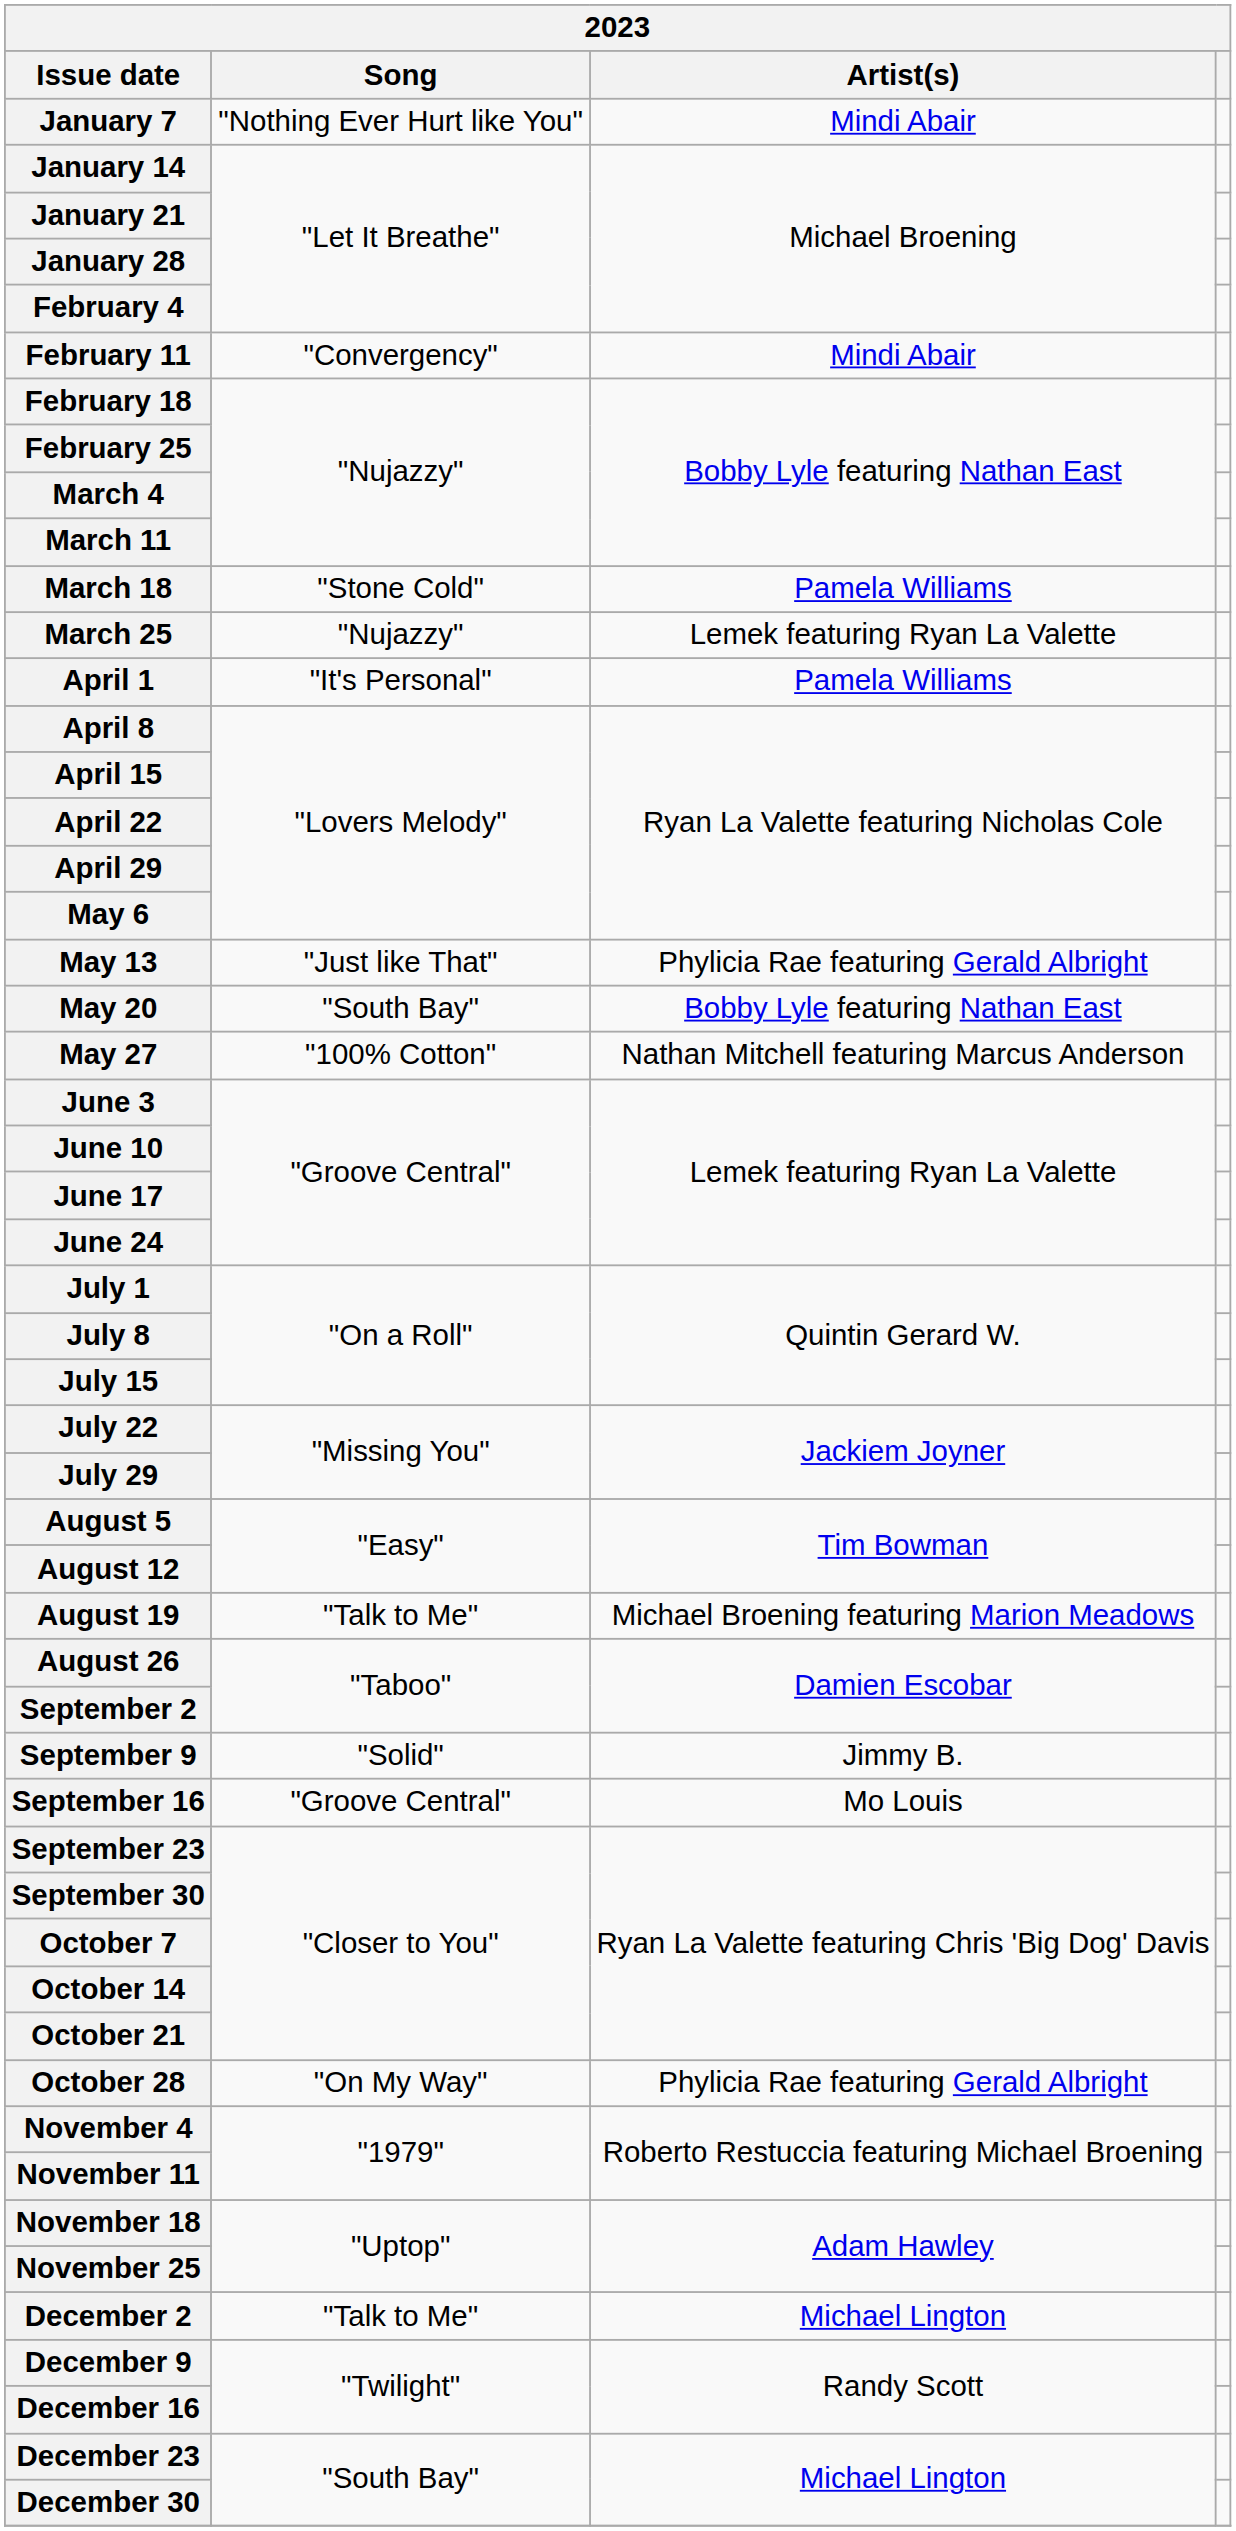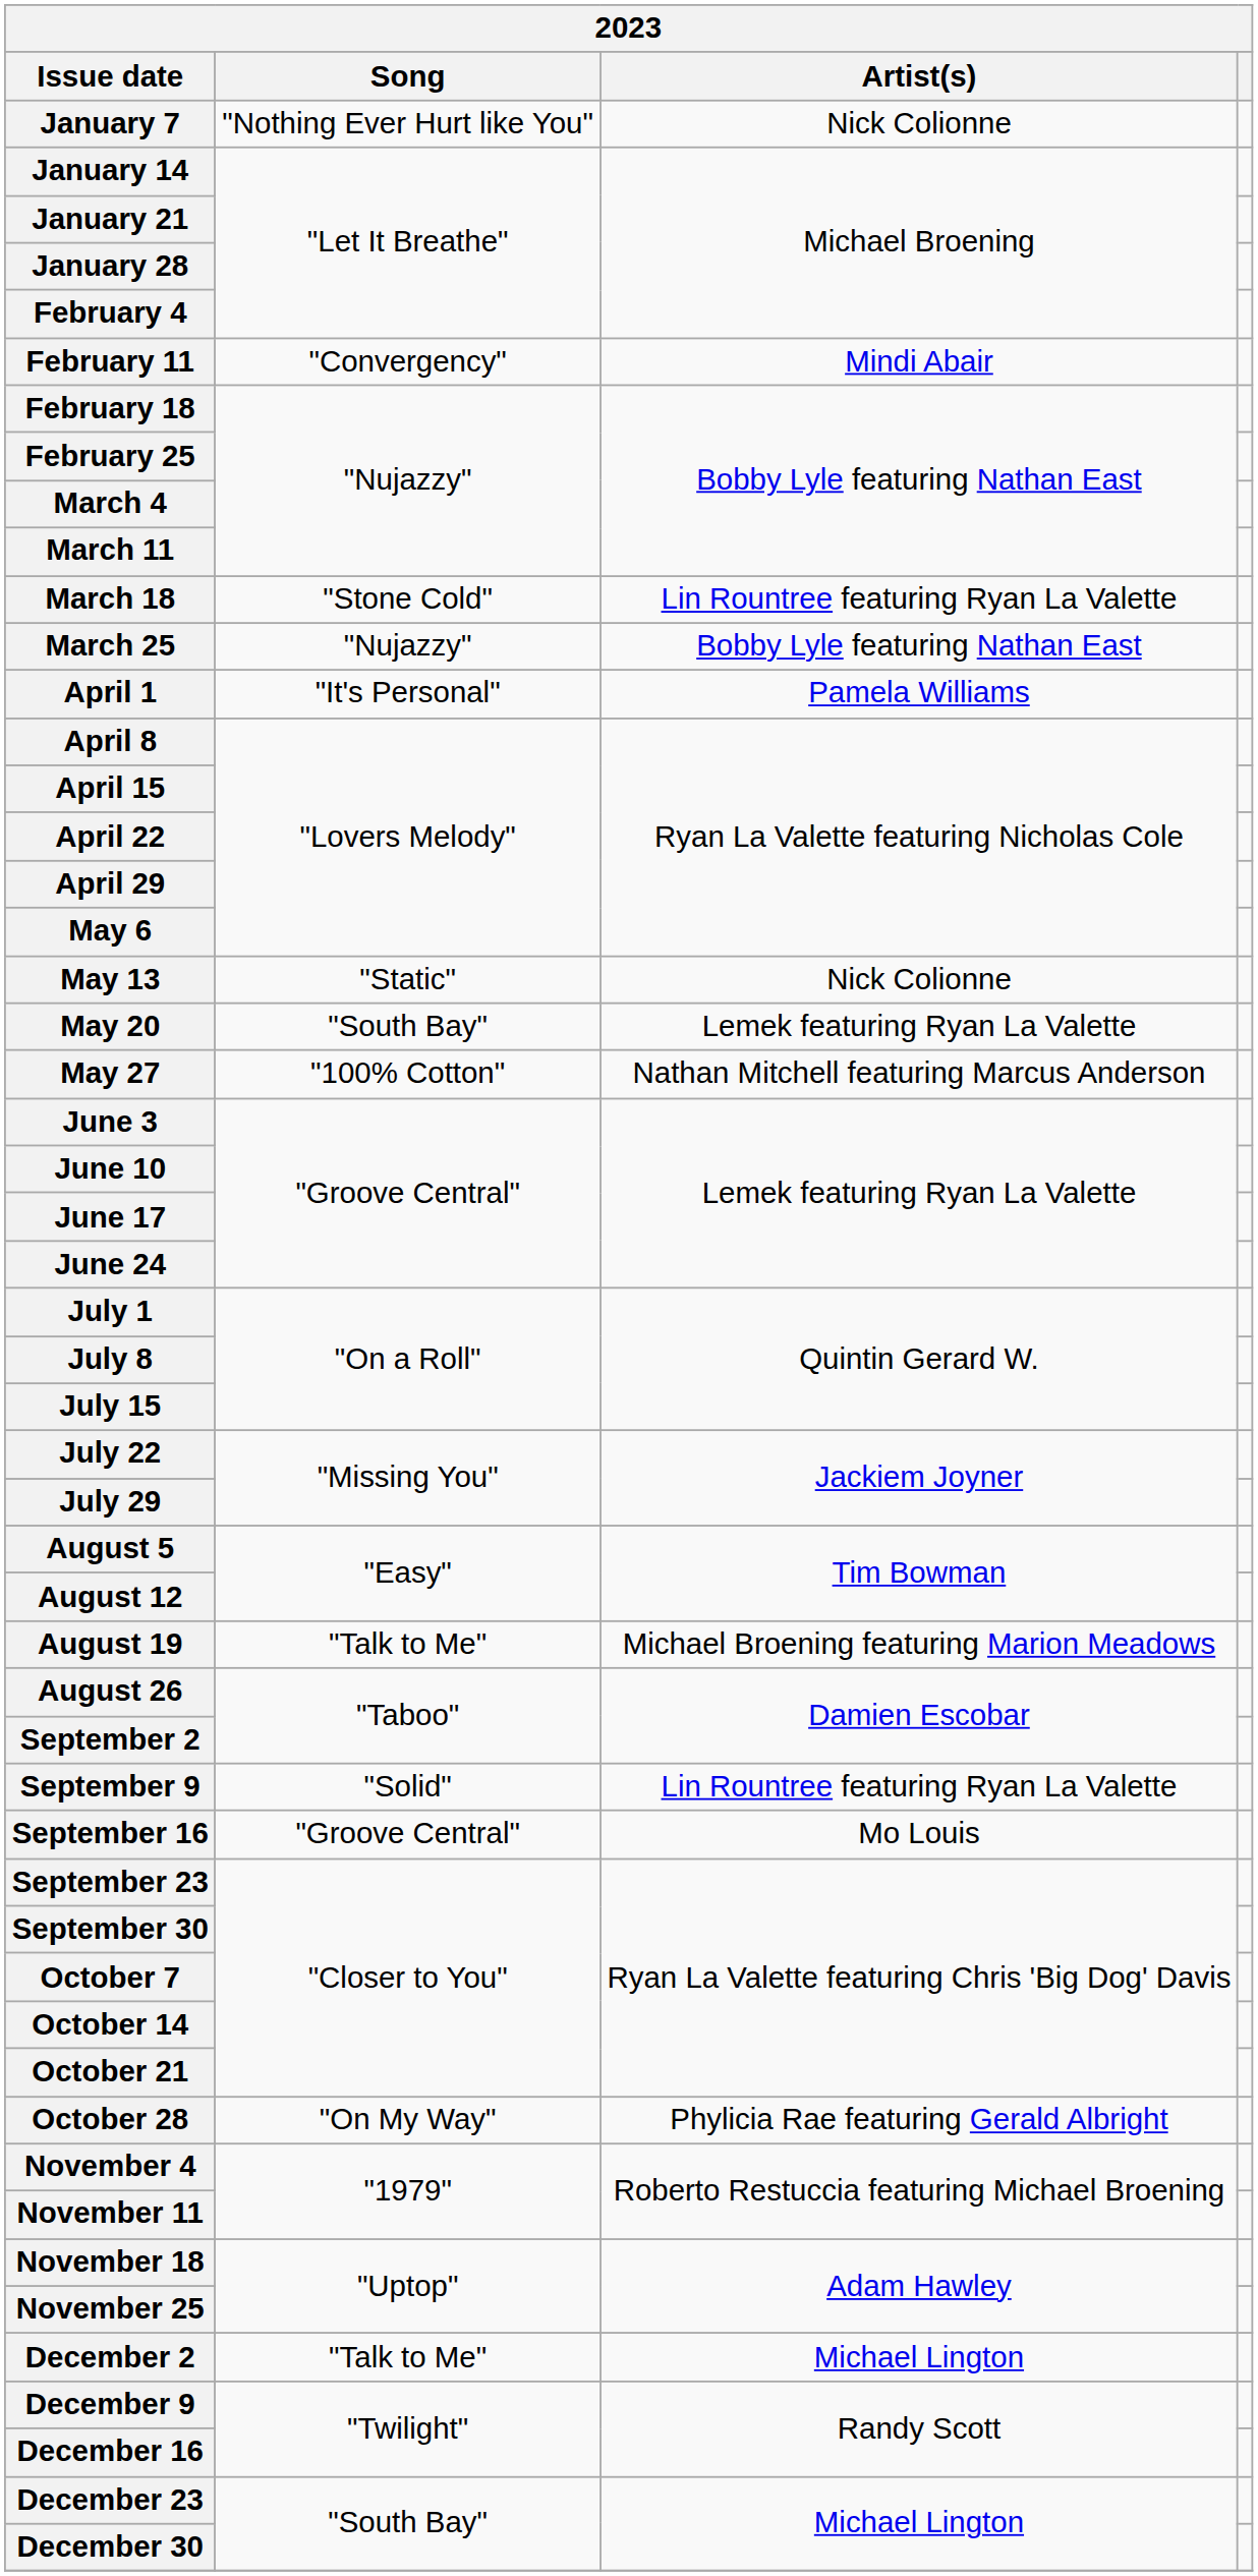 <table class="wikitable plainrowheaders" style="text-align: center;">
 <tr>
 <th colspan="5">2023</th>
 </tr>
 <tr>
 <th scope="col">Issue date</th>
 <th scope="col">Song</th>
 <th scope="col">Artist(s)</th>
 <th scope="col"></th>
 </tr>
 <tr>
 <th scope="row">January 7</th>
 <td>"Nothing Ever Hurt like You"</td>
-<td><a href='#'>Mindi Abair</a></td>
+<td>Nick Colionne</td>
 <td align="center"></td>
 </tr>
 <tr>
 <th scope="row">January 14</th>
 <td rowspan="4">"Let It Breathe"</td>
 <td rowspan="4">Michael Broening</td>
 <td align="center"></td>
 </tr>
 <tr>
 <th scope="row">January 21</th>
 <td align="center"></td>
 </tr>
 <tr>
 <th scope="row">January 28</th>
 <td align="center"></td>
 </tr>
 <tr>
 <th scope="row">February 4</th>
 <td align="center"></td>
 </tr>
 <tr>
 <th scope="row">February 11</th>
 <td>"Convergency"</td>
 <td><a href='#'>Mindi Abair</a></td>
 <td align="center"></td>
 </tr>
 <tr>
 <th scope="row">February 18</th>
 <td rowspan="4">"Nujazzy"</td>
 <td rowspan="4"><a href='#'>Bobby Lyle</a> featuring <a href='#'>Nathan East</a></td>
 <td align="center"></td>
 </tr>
 <tr>
 <th scope="row">February 25</th>
 <td align="center"></td>
 </tr>
 <tr>
 <th scope="row">March 4</th>
 <td align="center"></td>
 </tr>
 <tr>
 <th scope="row">March 11</th>
 <td align="center"></td>
 </tr>
 <tr>
 <th scope="row">March 18</th>
 <td>"Stone Cold"</td>
-<td><a href='#'>Pamela Williams</a></td>
+<td><a href='#'>Lin Rountree</a> featuring Ryan La Valette</td>
 <td align="center"></td>
 </tr>
 <tr>
 <th scope="row">March 25</th>
 <td>"Nujazzy"</td>
-<td>Lemek featuring Ryan La Valette</td>
+<td><a href='#'>Bobby Lyle</a> featuring <a href='#'>Nathan East</a></td>
 <td align="center"></td>
 </tr>
 <tr>
 <th scope="row">April 1</th>
 <td>"It's Personal"</td>
 <td><a href='#'>Pamela Williams</a></td>
 <td align="center"></td>
 </tr>
 <tr>
 <th scope="row">April 8</th>
 <td rowspan="5">"Lovers Melody"</td>
 <td rowspan="5">Ryan La Valette featuring Nicholas Cole</td>
 <td align="center"></td>
 </tr>
 <tr>
 <th scope="row">April 15</th>
 <td align="center"></td>
 </tr>
 <tr>
 <th scope="row">April 22</th>
 <td align="center"></td>
 </tr>
 <tr>
 <th scope="row">April 29</th>
 <td align="center"></td>
 </tr>
 <tr>
 <th scope="row">May 6</th>
 <td align="center"></td>
 </tr>
 <tr>
 <th scope="row">May 13</th>
-<td>"Just like That"</td>
-<td>Phylicia Rae featuring <a href='#'>Gerald Albright</a></td>
+<td>"Static"</td>
+<td>Nick Colionne</td>
 <td align="center"></td>
 </tr>
 <tr>
 <th scope="row">May 20</th>
 <td>"South Bay"</td>
-<td><a href='#'>Bobby Lyle</a> featuring <a href='#'>Nathan East</a></td>
+<td>Lemek featuring Ryan La Valette</td>
 <td align="center"></td>
 </tr>
 <tr>
 <th scope="row">May 27</th>
 <td>"100% Cotton"</td>
 <td>Nathan Mitchell featuring Marcus Anderson</td>
 <td align="center"></td>
 </tr>
 <tr>
 <th scope="row">June 3</th>
 <td rowspan="4">"Groove Central"</td>
 <td rowspan="4">Lemek featuring Ryan La Valette</td>
 <td align="center"></td>
 </tr>
 <tr>
 <th scope="row">June 10</th>
 <td align="center"></td>
 </tr>
 <tr>
 <th scope="row">June 17</th>
 <td align="center"></td>
 </tr>
 <tr>
 <th scope="row">June 24</th>
 <td align="center"></td>
 </tr>
 <tr>
 <th scope="row">July 1</th>
 <td rowspan="3">"On a Roll"</td>
 <td rowspan="3">Quintin Gerard W.</td>
 <td align="center"></td>
 </tr>
 <tr>
 <th scope="row">July 8</th>
 <td align="center"></td>
 </tr>
 <tr>
 <th scope="row">July 15</th>
 <td align="center"></td>
 </tr>
 <tr>
 <th scope="row">July 22</th>
 <td rowspan="2">"Missing You"</td>
 <td rowspan="2"><a href='#'>Jackiem Joyner</a></td>
 <td align="center"></td>
 </tr>
 <tr>
 <th scope="row">July 29</th>
 <td align="center"></td>
 </tr>
 <tr>
 <th scope="row">August 5</th>
 <td rowspan="2">"Easy"</td>
 <td rowspan="2"><a href='#'>Tim Bowman</a></td>
 <td align="center"></td>
 </tr>
 <tr>
 <th scope="row">August 12</th>
 <td align="center"></td>
 </tr>
 <tr>
 <th scope="row">August 19</th>
 <td>"Talk to Me"</td>
 <td>Michael Broening featuring <a href='#'>Marion Meadows</a></td>
 <td align="center"></td>
 </tr>
 <tr>
 <th scope="row">August 26</th>
 <td rowspan="2">"Taboo"</td>
 <td rowspan="2"><a href='#'>Damien Escobar</a></td>
 <td align="center"></td>
 </tr>
 <tr>
 <th scope="row">September 2</th>
 <td align="center"></td>
 </tr>
 <tr>
 <th scope="row">September 9</th>
 <td>"Solid"</td>
-<td>Jimmy B.</td>
+<td><a href='#'>Lin Rountree</a> featuring Ryan La Valette</td>
 <td align="center"></td>
 </tr>
 <tr>
 <th scope="row">September 16</th>
 <td>"Groove Central"</td>
 <td>Mo Louis</td>
 <td align="center"></td>
 </tr>
 <tr>
 <th scope="row">September 23</th>
 <td rowspan="5">"Closer to You"</td>
 <td rowspan="5">Ryan La Valette featuring Chris 'Big Dog' Davis</td>
 <td align="center"></td>
 </tr>
 <tr>
 <th scope="row">September 30</th>
 <td align="center"></td>
 </tr>
 <tr>
 <th scope="row">October 7</th>
 <td align="center"></td>
 </tr>
 <tr>
 <th scope="row">October 14</th>
 <td align="center"></td>
 </tr>
 <tr>
 <th scope="row">October 21</th>
 <td align="center"></td>
 </tr>
 <tr>
 <th scope="row">October 28</th>
 <td>"On My Way"</td>
 <td>Phylicia Rae featuring <a href='#'>Gerald Albright</a></td>
 <td align="center"></td>
 </tr>
 <tr>
 <th scope="row">November 4</th>
 <td rowspan="2">"1979"</td>
 <td rowspan="2">Roberto Restuccia featuring Michael Broening</td>
 <td align="center"></td>
 </tr>
 <tr>
 <th scope="row">November 11</th>
 <td align="center"></td>
 </tr>
 <tr>
 <th scope="row">November 18</th>
 <td rowspan="2">"Uptop"</td>
 <td rowspan="2"><a href='#'>Adam Hawley</a></td>
 <td align="center"></td>
 </tr>
 <tr>
 <th scope="row">November 25</th>
 <td align="center"></td>
 </tr>
 <tr>
 <th scope="row">December 2</th>
 <td>"Talk to Me"</td>
 <td><a href='#'>Michael Lington</a></td>
 <td align="center"></td>
 </tr>
 <tr>
 <th scope="row">December 9</th>
 <td rowspan="2">"Twilight"</td>
 <td rowspan="2">Randy Scott</td>
 <td align="center"></td>
 </tr>
 <tr>
 <th scope="row">December 16</th>
 <td align="center"></td>
 </tr>
 <tr>
 <th scope="row">December 23</th>
 <td rowspan="2">"South Bay"</td>
 <td rowspan="2"><a href='#'>Michael Lington</a></td>
 <td align="center"></td>
 </tr>
 <tr>
 <th scope="row">December 30</th>
 <td align="center"></td>
 </tr>
 <tr>
 </tr>
 </table>
